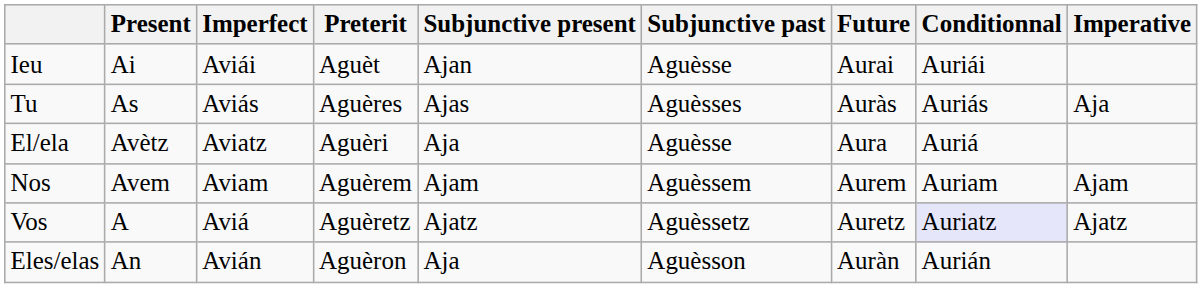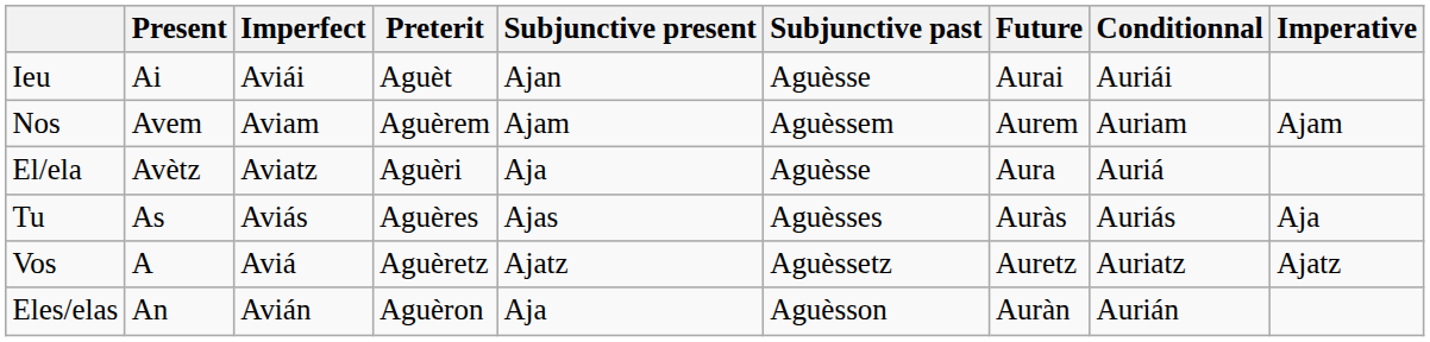 <table class = "wikitable">
 <tr>
 <th></th>
 <th>Present</th>
 <th>Imperfect</th>
 <th>Preterit</th>
 <th>Subjunctive present</th>
 <th>Subjunctive past</th>
 <th>Future</th>
 <th>Conditionnal</th>
 <th>Imperative</th>
 </tr>
 <tr>
 <td>Ieu</td>
 <td>Ai</td>
 <td>Aviái</td>
 <td>Aguèt</td>
 <td>Ajan</td>
 <td>Aguèsse</td>
 <td>Aurai</td>
 <td>Auriái</td>
 <td></td>
 </tr>
 <tr>
-<td>Tu</td>
-<td>As</td>
-<td>Aviás</td>
-<td>Aguères</td>
-<td>Ajas</td>
-<td>Aguèsses</td>
-<td>Auràs</td>
-<td>Auriás</td>
-<td>Aja</td>
+<td>Nos</td>
+<td>Avem</td>
+<td>Aviam</td>
+<td>Aguèrem</td>
+<td>Ajam</td>
+<td>Aguèssem</td>
+<td>Aurem</td>
+<td>Auriam</td>
+<td>Ajam</td>
 </tr>
 <tr>
 <td>El/ela</td>
 <td>Avètz</td>
 <td>Aviatz</td>
 <td>Aguèri</td>
 <td>Aja</td>
 <td>Aguèsse</td>
 <td>Aura</td>
 <td>Auriá</td>
 <td></td>
 </tr>
 <tr>
-<td>Nos</td>
-<td>Avem</td>
-<td>Aviam</td>
-<td>Aguèrem</td>
-<td>Ajam</td>
-<td>Aguèssem</td>
-<td>Aurem</td>
-<td>Auriam</td>
-<td>Ajam</td>
+<td>Tu</td>
+<td>As</td>
+<td>Aviás</td>
+<td>Aguères</td>
+<td>Ajas</td>
+<td>Aguèsses</td>
+<td>Auràs</td>
+<td>Auriás</td>
+<td>Aja</td>
 </tr>
 <tr>
 <td>Vos</td>
 <td>A</td>
 <td>Aviá</td>
 <td>Aguèretz</td>
 <td>Ajatz</td>
 <td>Aguèssetz</td>
 <td>Auretz</td>
-<td style="background: lavender;">Auriatz</td>
+<td>Auriatz</td>
 <td>Ajatz</td>
 </tr>
 <tr>
 <td>Eles/elas</td>
 <td>An</td>
 <td>Avián</td>
 <td>Aguèron</td>
 <td>Aja</td>
 <td>Aguèsson</td>
 <td>Auràn</td>
 <td>Aurián</td>
 <td></td>
 </tr>
 </table>
